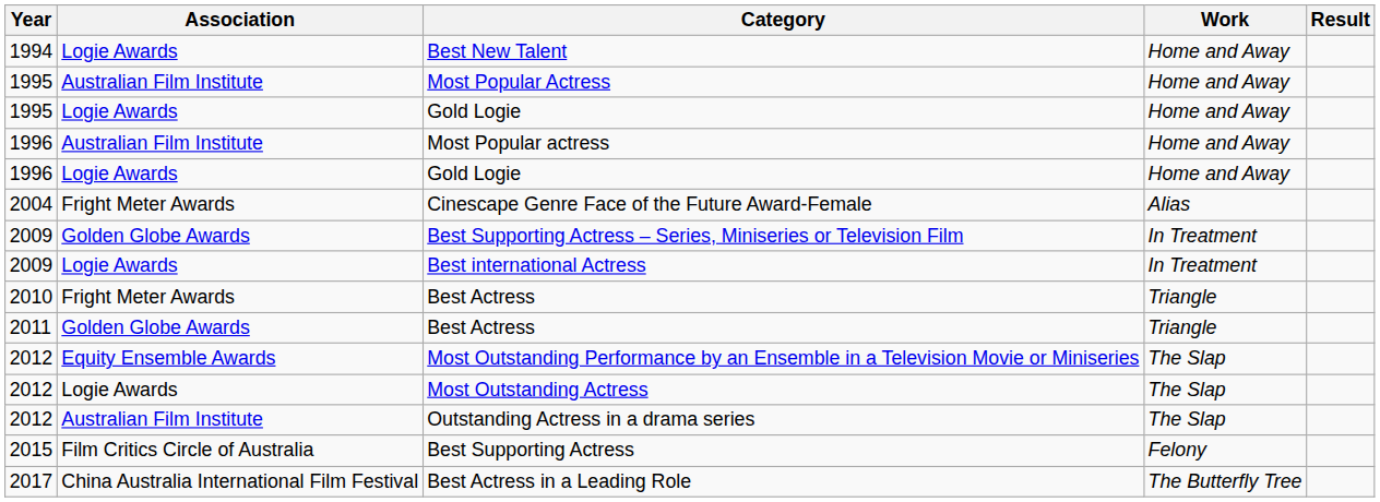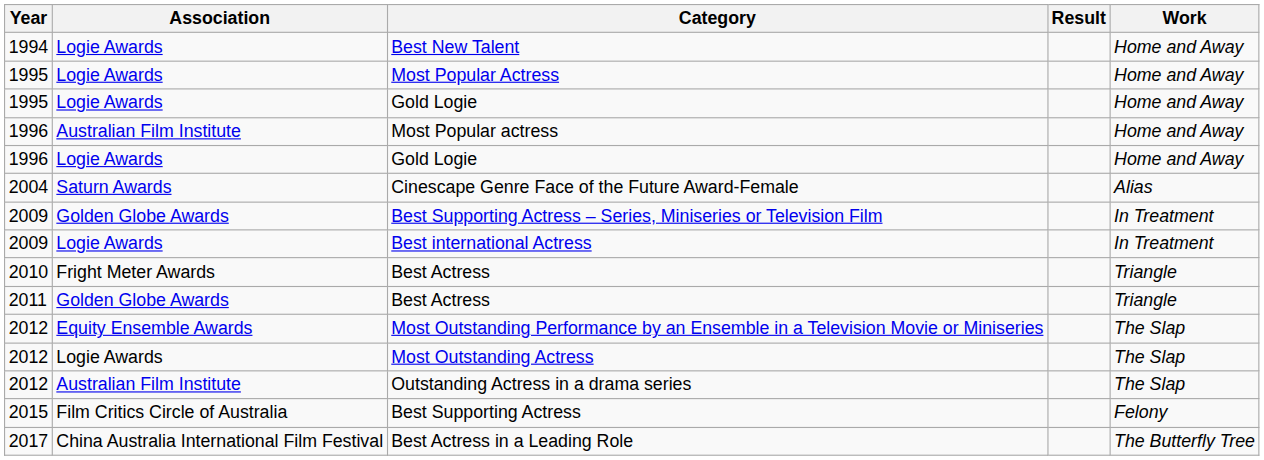 <table class="wikitable sortable">
 <tr>
 <th>Year</th>
 <th>Association</th>
 <th>Category</th>
+<th>Result</th>
 <th>Work</th>
-<th>Result</th>
 </tr>
 <tr>
 <td>1994</td>
 <td><a href='#'>Logie Awards</a></td>
 <td><a href='#'>Best New Talent</a></td>
+<td></td>
 <td><em>Home and Away</em></td>
-<td></td>
 </tr>
 <tr>
 <td>1995</td>
-<td><a href='#'>Australian Film Institute</a></td>
+<td><a href='#'>Logie Awards</a></td>
 <td><a href='#'>Most Popular Actress</a></td>
+<td></td>
 <td><em>Home and Away</em></td>
-<td></td>
 </tr>
 <tr>
 <td>1995</td>
 <td><a href='#'>Logie Awards</a></td>
 <td>Gold Logie</td>
+<td></td>
 <td><em>Home and Away</em></td>
-<td></td>
 </tr>
 <tr>
 <td>1996</td>
 <td><a href='#'>Australian Film Institute</a></td>
 <td>Most Popular actress</td>
+<td></td>
 <td><em>Home and Away</em></td>
-<td></td>
 </tr>
 <tr>
 <td>1996</td>
 <td><a href='#'>Logie Awards</a></td>
 <td>Gold Logie</td>
+<td></td>
 <td><em>Home and Away</em></td>
-<td></td>
 </tr>
 <tr>
 <td>2004</td>
-<td>Fright Meter Awards</td>
+<td><a href='#'>Saturn Awards</a></td>
 <td>Cinescape Genre Face of the Future Award-Female</td>
+<td></td>
 <td><em>Alias</em></td>
-<td></td>
 </tr>
 <tr>
 <td>2009</td>
 <td><a href='#'>Golden Globe Awards</a></td>
 <td><a href='#'>Best Supporting Actress – Series, Miniseries or Television Film</a></td>
+<td></td>
 <td><em>In Treatment</em></td>
-<td></td>
 </tr>
 <tr>
 <td>2009</td>
 <td><a href='#'>Logie Awards</a></td>
 <td><a href='#'>Best international Actress</a></td>
+<td></td>
 <td><em>In Treatment</em></td>
-<td></td>
 </tr>
 <tr>
 <td>2010</td>
 <td>Fright Meter Awards</td>
 <td>Best Actress</td>
+<td></td>
 <td><em>Triangle </em></td>
-<td></td>
 </tr>
 <tr>
 <td>2011</td>
 <td><a href='#'>Golden Globe Awards</a></td>
 <td>Best Actress</td>
+<td></td>
 <td><em>Triangle</em></td>
-<td></td>
 </tr>
 <tr>
 <td>2012</td>
 <td><a href='#'>Equity Ensemble Awards</a></td>
 <td><a href='#'>Most Outstanding Performance by an Ensemble in a Television Movie or Miniseries</a></td>
+<td></td>
 <td><em>The Slap</em></td>
-<td></td>
 </tr>
 <tr>
 <td>2012</td>
 <td>Logie Awards</td>
 <td><a href='#'>Most Outstanding Actress</a></td>
+<td></td>
 <td><em>The Slap</em></td>
-<td></td>
 </tr>
 <tr>
 <td>2012</td>
 <td><a href='#'>Australian Film Institute</a></td>
 <td>Outstanding Actress in a drama series</td>
+<td></td>
 <td><em>The Slap</em></td>
-<td></td>
 </tr>
 <tr>
 <td>2015</td>
 <td>Film Critics Circle of Australia</td>
 <td>Best Supporting Actress</td>
+<td></td>
 <td><em>Felony </em></td>
-<td></td>
 </tr>
 <tr>
 <td>2017</td>
 <td>China Australia International Film Festival</td>
 <td>Best Actress in a Leading Role</td>
+<td></td>
 <td><em>The Butterfly Tree</em></td>
-<td></td>
 </tr>
 </table>
